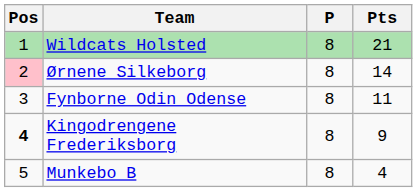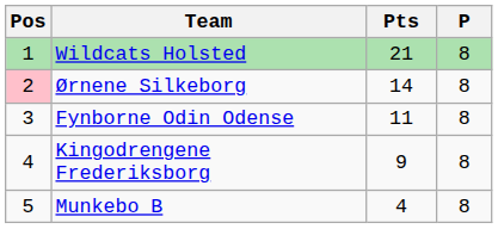 <table class="wikitable" style="font-size: 100%">
 <tr>
 <th width=20>Pos</th>
 <th width=200>Team</th>
+<th width=40>Pts</th>
 <th width=30>P</th>
-<th width=40>Pts</th>
 </tr>
 <tr align=center style="background:#ACE1AF;">
 <td>1</td>
 <td align="left"><a href='#'>Wildcats Holsted</a></td>
+<td>21</td>
 <td>8</td>
-<td>21</td>
 </tr>
 <tr align=center>
 <td style="background: pink;">2</td>
 <td align="left"><a href='#'>Ørnene Silkeborg</a></td>
+<td>14</td>
 <td>8</td>
-<td>14</td>
 </tr>
 <tr align=center>
 <td>3</td>
 <td align="left"><a href='#'>Fynborne Odin Odense</a></td>
+<td>11</td>
 <td>8</td>
-<td>11</td>
 </tr>
 <tr align=center>
-<td><strong>4</strong></td>
+<td>4</td>
 <td align="left"><a href='#'>Kingodrengene Frederiksborg</a></td>
+<td>9</td>
 <td>8</td>
-<td>9</td>
 </tr>
 <tr align=center>
 <td>5</td>
 <td align="left"><a href='#'>Munkebo B</a></td>
+<td>4</td>
 <td>8</td>
-<td>4</td>
 </tr>
 </table>
